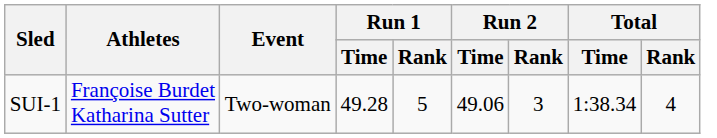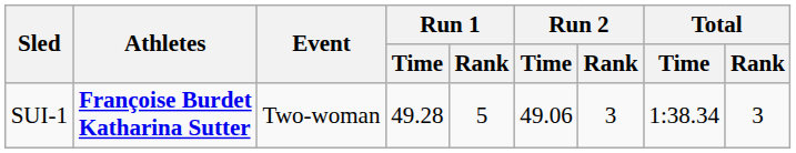 <table class="wikitable" style="font-size:90%">
 <tr>
 <th rowspan="2">Sled</th>
 <th rowspan="2">Athletes</th>
 <th rowspan="2">Event</th>
 <th colspan="2">Run 1</th>
 <th colspan="2">Run 2</th>
 <th colspan="2">Total</th>
 </tr>
 <tr>
 <th>Time</th>
 <th>Rank</th>
 <th>Time</th>
 <th>Rank</th>
 <th>Time</th>
 <th>Rank</th>
 </tr>
 <tr>
 <td align="center">SUI-1</td>
-<td><a href='#'>Françoise Burdet</a><br><a href='#'>Katharina Sutter</a></td>
+<td><strong><a href='#'>Françoise Burdet</a><br><a href='#'>Katharina Sutter</a></strong></td>
 <td>Two-woman</td>
 <td align="center">49.28</td>
 <td align="center">5</td>
 <td align="center">49.06</td>
 <td align="center">3</td>
 <td align="center">1:38.34</td>
-<td align="center">4</td>
+<td align="center">3</td>
 </tr>
 </table>
